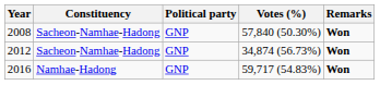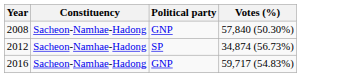 <table class="wikitable">
 <tr>
 <th>Year</th>
 <th>Constituency</th>
 <th>Political party</th>
 <th>Votes (%)</th>
-<th>Remarks</th>
 </tr>
 <tr>
 <td>2008</td>
 <td><a href='#'>Sacheon</a>-<a href='#'>Namhae</a>-<a href='#'>Hadong</a></td>
 <td><a href='#'>GNP</a></td>
 <td>57,840 (50.30%)</td>
-<td><strong>Won</strong></td>
 </tr>
 <tr>
 <td>2012</td>
 <td><a href='#'>Sacheon</a>-<a href='#'>Namhae</a>-<a href='#'>Hadong</a></td>
-<td><a href='#'>GNP</a></td>
+<td><a href='#'>SP</a></td>
 <td>34,874 (56.73%)</td>
-<td><strong>Won</strong></td>
 </tr>
 <tr>
 <td>2016</td>
-<td><a href='#'>Namhae</a>-<a href='#'>Hadong</a></td>
+<td><a href='#'>Sacheon</a>-<a href='#'>Namhae</a>-<a href='#'>Hadong</a></td>
 <td><a href='#'>GNP</a></td>
 <td>59,717 (54.83%)</td>
-<td><strong>Won</strong></td>
 </tr>
 </table>
